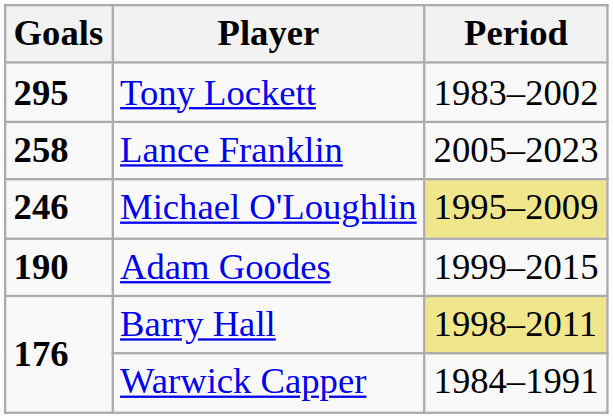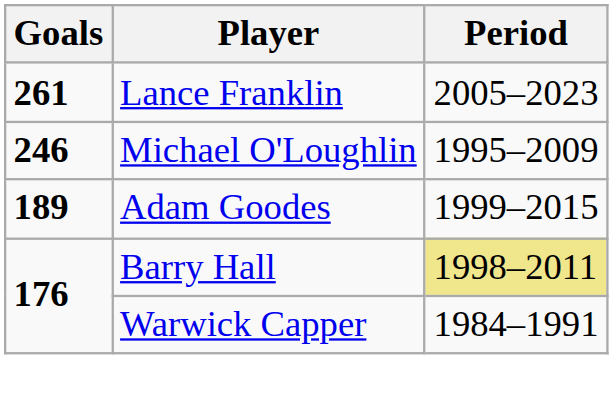 <table class="wikitable">
 <tr>
 <th>Goals</th>
 <th>Player</th>
 <th>Period</th>
 </tr>
 <tr>
-<td><strong>295</strong></td>
-<td>  <a href='#'>Tony Lockett</a></td>
-<td>1983–2002</td>
-</tr>
-<tr>
-<td><strong>258</strong></td>
+<td><strong>261</strong></td>
 <td>  <a href='#'>Lance Franklin</a></td>
 <td>2005–2023</td>
 </tr>
 <tr>
 <td><strong>246</strong></td>
 <td> <a href='#'>Michael O'Loughlin</a></td>
-<td style="background: khaki;">1995–2009</td>
+<td>1995–2009</td>
 </tr>
 <tr>
-<td><strong>190</strong></td>
+<td><strong>189</strong></td>
 <td> <a href='#'>Adam Goodes</a></td>
 <td>1999–2015</td>
 </tr>
 <tr>
 <td rowspan="2"><strong>176</strong></td>
 <td>   <a href='#'>Barry Hall</a></td>
 <td style="background: khaki;">1998–2011</td>
 </tr>
 <tr>
 <td>  <a href='#'>Warwick Capper</a></td>
 <td>1984–1991</td>
 </tr>
 </table>
